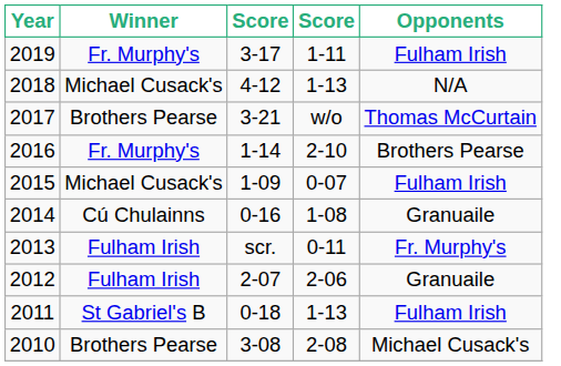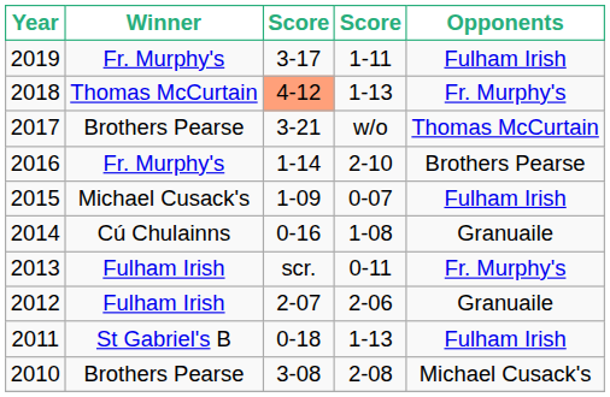 <table class="wikitable" style="text-align:center;">
 <tr>
 <th style="background:white;color:#28AE7B;border:1px solid #28AE7B">Year</th>
 <th style="background:white;color:#28AE7B;border:1px solid #28AE7B">Winner</th>
 <th style="background:white;color:#28AE7B;border:1px solid #28AE7B">Score</th>
 <th style="background:white;color:#28AE7B;border:1px solid #28AE7B">Score</th>
 <th style="background:white;color:#28AE7B;border:1px solid #28AE7B">Opponents</th>
 </tr>
 <tr>
 <td>2019</td>
 <td><a href='#'>Fr. Murphy's</a></td>
 <td>3-17</td>
 <td>1-11</td>
 <td><a href='#'>Fulham Irish</a></td>
 </tr>
 <tr>
 <td>2018</td>
-<td>Michael Cusack's</td>
-<td>4-12</td>
+<td><a href='#'>Thomas McCurtain</a></td>
+<td style="background: lightsalmon;">4-12</td>
 <td>1-13</td>
-<td>N/A</td>
+<td><a href='#'>Fr. Murphy's</a></td>
 </tr>
 <tr>
 <td>2017</td>
 <td>Brothers Pearse</td>
 <td>3-21</td>
 <td>w/o</td>
 <td><a href='#'>Thomas McCurtain</a></td>
 </tr>
 <tr>
 <td>2016</td>
 <td><a href='#'>Fr. Murphy's</a></td>
 <td>1-14</td>
 <td>2-10</td>
 <td>Brothers Pearse</td>
 </tr>
 <tr>
 <td>2015</td>
 <td>Michael Cusack's</td>
 <td>1-09</td>
 <td>0-07</td>
 <td><a href='#'>Fulham Irish</a></td>
 </tr>
 <tr>
 <td>2014</td>
 <td>Cú Chulainns</td>
 <td>0-16</td>
 <td>1-08</td>
 <td>Granuaile</td>
 </tr>
 <tr>
 <td>2013</td>
 <td><a href='#'>Fulham Irish</a></td>
 <td>scr.</td>
 <td>0-11</td>
 <td><a href='#'>Fr. Murphy's</a></td>
 </tr>
 <tr>
 <td>2012</td>
 <td><a href='#'>Fulham Irish</a></td>
 <td>2-07</td>
 <td>2-06</td>
 <td>Granuaile</td>
 </tr>
 <tr>
 <td>2011</td>
 <td><a href='#'>St Gabriel's</a> B</td>
 <td>0-18</td>
 <td>1-13</td>
 <td><a href='#'>Fulham Irish</a></td>
 </tr>
 <tr>
 <td>2010</td>
 <td>Brothers Pearse</td>
 <td>3-08</td>
 <td>2-08</td>
 <td>Michael Cusack's</td>
 </tr>
 <tr>
 </tr>
 </table>
